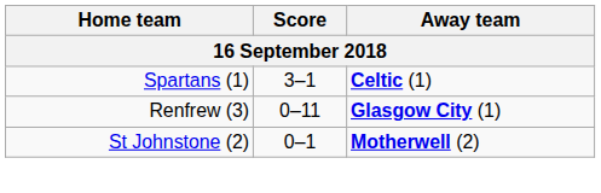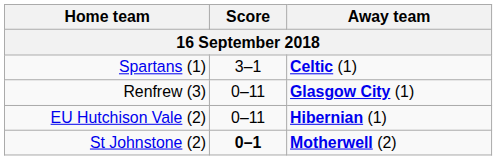 <table class="wikitable" style="border-collapse: collapse;">
 <tr>
 <th align="right" width="200">Home team</th>
 <th align="center" width="70">Score</th>
 <th align="left" width="200">Away team</th>
 </tr>
 <tr>
 <th colspan="3" align="center">16 September 2018</th>
 </tr>
 <tr>
 <td style="text-align:right;"><a href='#'>Spartans</a> (1)</td>
 <td style="text-align:center;">3–1</td>
 <td style="text-align:left;"><strong><a href='#'>Celtic</a></strong> (1)</td>
 </tr>
 <tr>
 <td style="text-align:right;">Renfrew (3)</td>
 <td style="text-align:center;">0–11</td>
 <td style="text-align:left;"><strong><a href='#'>Glasgow City</a></strong> (1)</td>
 </tr>
 <tr>
+<td style="text-align:right;"><a href='#'>EU Hutchison Vale</a> (2)</td>
+<td style="text-align:center;">0–11</td>
+<td style="text-align:left;"><strong><a href='#'>Hibernian</a></strong> (1)</td>
+</tr>
+<tr>
 <td style="text-align:right;"><a href='#'>St Johnstone</a> (2)</td>
-<td style="text-align:center;">0–1</td>
+<td style="text-align:center;"><strong>0–1</strong></td>
 <td style="text-align:left;"><strong><a href='#'>Motherwell</a></strong> (2)</td>
 </tr>
 </table>
